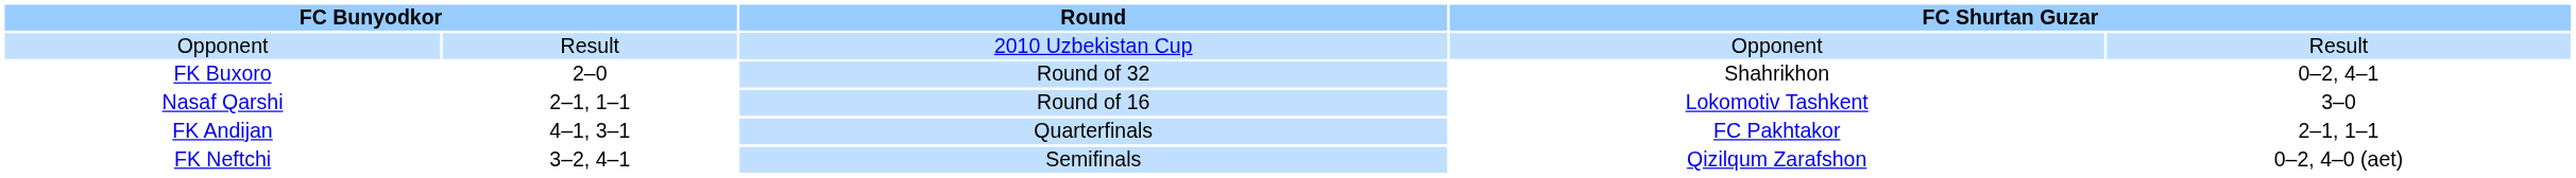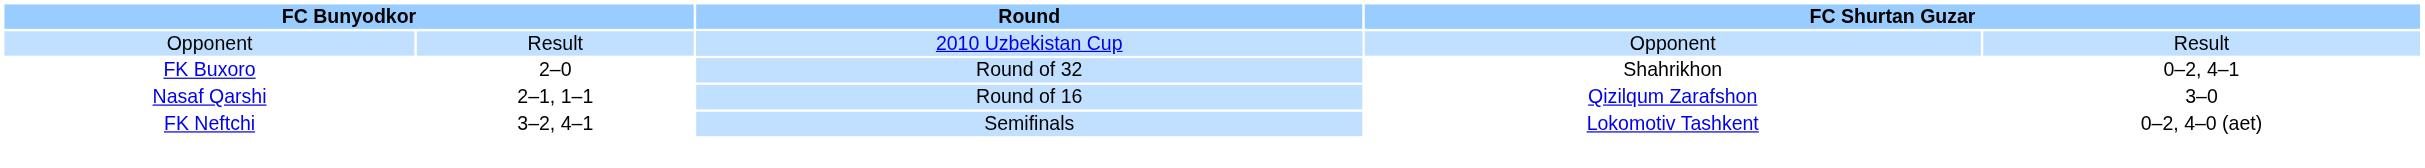 <table width="100%" style="text-align:center">
 <tr valign=top bgcolor=#99ccff>
 <th colspan=2 style="width:1*">FC Bunyodkor</th>
 <th><strong>Round</strong></th>
 <th colspan=2 style="width:1*">FC Shurtan Guzar</th>
 </tr>
 <tr valign=top bgcolor=#c1e0ff>
 <td>Opponent</td>
 <td>Result</td>
 <td bgcolor=#c1e0ff><a href='#'>2010 Uzbekistan Cup</a></td>
 <td>Opponent</td>
 <td>Result</td>
 </tr>
 <tr>
 <td><a href='#'>FK Buxoro</a></td>
 <td>2–0</td>
 <td bgcolor=#c1e0ff>Round of 32</td>
 <td>Shahrikhon</td>
 <td>0–2, 4–1</td>
 </tr>
 <tr>
 <td><a href='#'>Nasaf Qarshi</a></td>
 <td>2–1, 1–1</td>
 <td bgcolor=#c1e0ff>Round of 16</td>
-<td><a href='#'>Lokomotiv Tashkent</a></td>
+<td><a href='#'>Qizilqum Zarafshon</a></td>
 <td>3–0</td>
-</tr>
-<tr>
-<td><a href='#'>FK Andijan</a></td>
-<td>4–1, 3–1</td>
-<td bgcolor=#c1e0ff>Quarterfinals</td>
-<td><a href='#'>FC Pakhtakor</a></td>
-<td>2–1, 1–1</td>
 </tr>
 <tr>
 <td><a href='#'>FK Neftchi</a></td>
 <td>3–2, 4–1</td>
 <td bgcolor=#c1e0ff>Semifinals</td>
-<td><a href='#'>Qizilqum Zarafshon</a></td>
+<td><a href='#'>Lokomotiv Tashkent</a></td>
 <td>0–2, 4–0 (aet)</td>
 </tr>
 </table>
